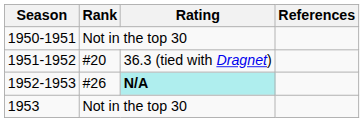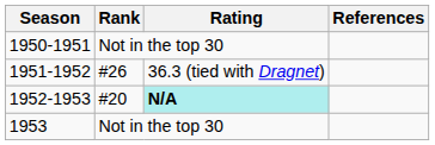 <table class="wikitable">
 <tr>
 <th>Season</th>
 <th>Rank</th>
 <th>Rating</th>
 <th>References</th>
 </tr>
 <tr>
 <td>1950-1951</td>
 <td colspan="2">Not in the top 30</td>
 <td></td>
 </tr>
 <tr>
 <td>1951-1952</td>
-<td>#20</td>
+<td>#26</td>
 <td>36.3 (tied with <em><a href='#'>Dragnet</a></em>)</td>
 <td></td>
 </tr>
 <tr>
 <td>1952-1953</td>
-<td>#26</td>
+<td>#20</td>
 <td style="background: paleturquoise;"><strong>N/A</strong></td>
 <td></td>
 </tr>
 <tr>
 <td>1953</td>
 <td colspan="2">Not in the top 30</td>
 <td></td>
 </tr>
 </table>
